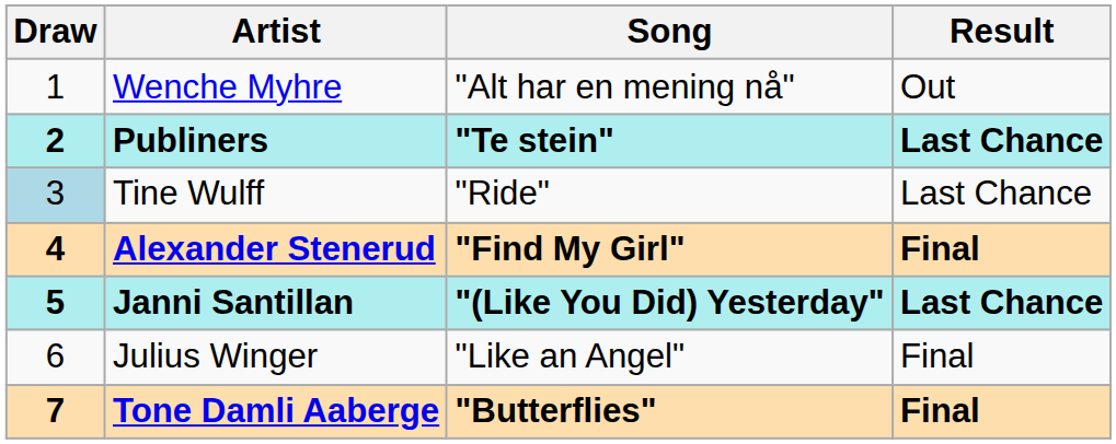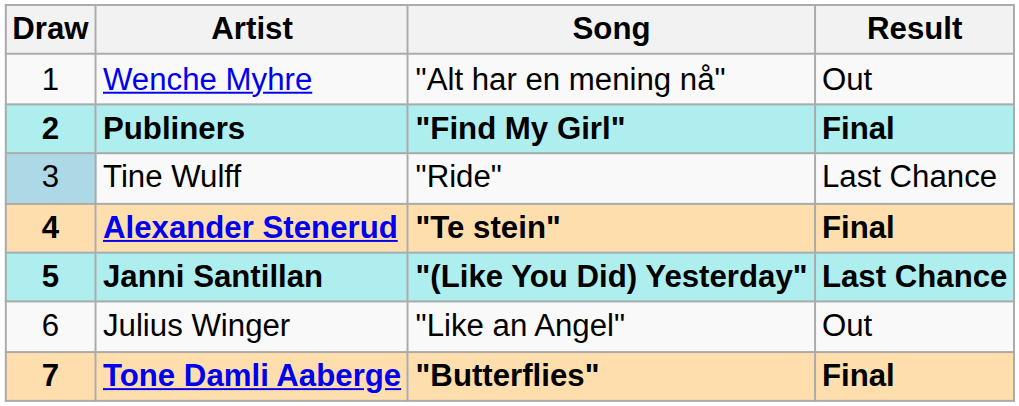 <table class="sortable wikitable" style="margin: 1em auto 1em auto; text-align:center;">
 <tr>
 <th>Draw</th>
 <th>Artist</th>
 <th>Song</th>
 <th>Result</th>
 </tr>
 <tr>
 <td>1</td>
 <td style="text-align:left;"><a href='#'>Wenche Myhre</a></td>
 <td style="text-align:left;">"Alt har en mening nå"</td>
 <td style="text-align:left;">Out</td>
 </tr>
 <tr style="font-weight:bold; background:paleturquoise;">
 <td>2</td>
 <td style="text-align:left;">Publiners</td>
-<td style="text-align:left;">"Te stein"</td>
-<td style="text-align:left;">Last Chance</td>
+<td style="text-align:left;">"Find My Girl"</td>
+<td style="text-align:left;">Final</td>
 </tr>
 <tr>
 <td style="background: lightblue;">3</td>
 <td style="text-align:left;">Tine Wulff</td>
 <td style="text-align:left;">"Ride"</td>
 <td style="text-align:left;">Last Chance</td>
 </tr>
 <tr style="font-weight:bold; background:navajowhite;">
 <td>4</td>
 <td style="text-align:left;"><a href='#'>Alexander Stenerud</a></td>
-<td style="text-align:left;">"Find My Girl"</td>
+<td style="text-align:left;">"Te stein"</td>
 <td style="text-align:left;">Final</td>
 </tr>
 <tr style="font-weight:bold; background:paleturquoise;">
 <td>5</td>
 <td style="text-align:left;">Janni Santillan</td>
 <td style="text-align:left;">"(Like You Did) Yesterday"</td>
 <td style="text-align:left;">Last Chance</td>
 </tr>
 <tr>
 <td>6</td>
 <td style="text-align:left;">Julius Winger</td>
 <td style="text-align:left;">"Like an Angel"</td>
-<td style="text-align:left;">Final</td>
+<td style="text-align:left;">Out</td>
 </tr>
 <tr style="font-weight:bold; background:navajowhite;">
 <td>7</td>
 <td style="text-align:left;"><a href='#'>Tone Damli Aaberge</a></td>
 <td style="text-align:left;">"Butterflies"</td>
 <td style="text-align:left;">Final</td>
 </tr>
 </table>
